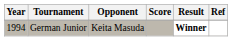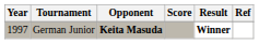 <table class="sortable wikitable" style="font-size: 90%;">
 <tr>
 <th>Year</th>
 <th>Tournament</th>
 <th>Opponent</th>
 <th>Score</th>
 <th>Result</th>
 <th>Ref</th>
 </tr>
 <tr>
 </tr>
 <tr style="background:#BDB8AD">
-<td align="center">1994</td>
+<td align="center">1997</td>
 <td align="left">German Junior</td>
-<td align="left"> Keita Masuda</td>
+<td align="left"><strong> Keita Masuda</strong></td>
 <td align="left"></td>
 <td style="text-align:left; background:white"> <strong>Winner</strong></td>
 <td style="text-align:center; background:white"></td>
 </tr>
 </table>
